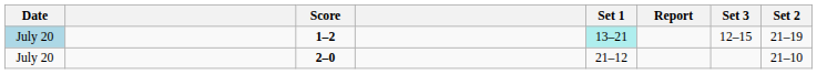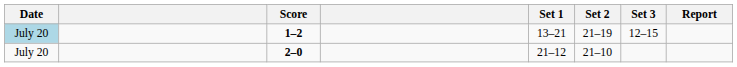 <table class="wikitable" style="text-align: center; font-size:90% ">
 <tr>
 <th width="60">Date</th>
 <th align="right" width="250"></th>
 <th width="60">Score</th>
 <th align="left" width="250"></th>
 <th width="50">Set 1</th>
+<th width="50">Set 2</th>
+<th width="50">Set 3</th>
 <th width="75">Report</th>
-<th width="50">Set 3</th>
-<th width="50">Set 2</th>
 </tr>
 <tr>
 <td style="background: lightblue;">July 20</td>
 <td align=left></td>
 <td align=center><strong>1–2</strong></td>
 <td align=left><strong></strong></td>
-<td style="background: paleturquoise;">13–21</td>
+<td>13–21</td>
+<td>21–19</td>
+<td>12–15</td>
 <td></td>
-<td>12–15</td>
-<td>21–19</td>
 </tr>
 <tr>
 <td>July 20</td>
 <td align=left><strong></strong></td>
 <td align=center><strong>2–0</strong></td>
 <td align=left></td>
 <td>21–12</td>
+<td>21–10</td>
 <td></td>
 <td></td>
-<td>21–10</td>
 </tr>
 </table>
